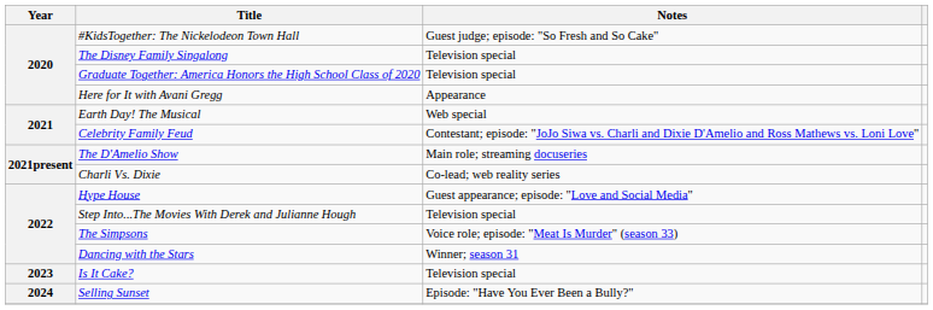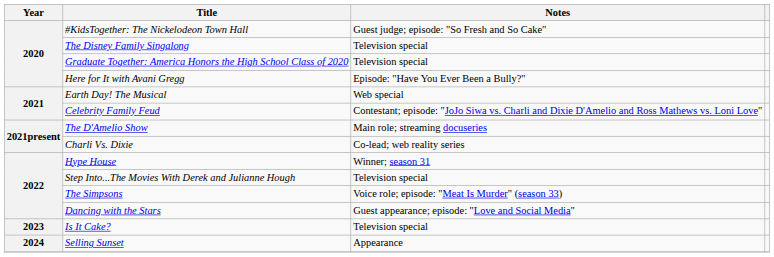 <table class="wikitable sortable plainrowheaders">
 <tr>
 <th scope="col">Year</th>
 <th scope="col">Title</th>
 <th scope="col" class="unsortable">Notes</th>
 <th scope="col" class="unsortable"></th>
 </tr>
 <tr>
 <th scope="row" rowspan="4">2020</th>
 <td><em>#KidsTogether: The Nickelodeon Town Hall</em></td>
 <td>Guest judge; episode: "So Fresh and So Cake"</td>
 <td style="text-align:center;"></td>
 </tr>
 <tr>
 <td><em><a href='#'>The Disney Family Singalong</a></em></td>
 <td>Television special</td>
 <td style="text-align:center;"></td>
 </tr>
 <tr>
 <td><em><a href='#'>Graduate Together: America Honors the High School Class of 2020</a></em></td>
 <td>Television special</td>
 <td style="text-align:center;"></td>
 </tr>
 <tr>
 <td><em>Here for It with Avani Gregg</em></td>
-<td>Appearance</td>
+<td>Episode: "Have You Ever Been a Bully?"</td>
 <td style="text-align:center;"></td>
 </tr>
 <tr>
 <th scope="row" rowspan="2">2021</th>
 <td><em>Earth Day! The Musical</em></td>
 <td>Web special</td>
 <td style="text-align:center;"></td>
 </tr>
 <tr>
 <td><em><a href='#'>Celebrity Family Feud</a></em></td>
 <td>Contestant; episode: "<a href='#'>JoJo Siwa vs. Charli and Dixie D'Amelio and Ross Mathews vs. Loni Love</a>"</td>
 <td style="text-align:center;"></td>
 </tr>
 <tr>
 <th scope="row" rowspan="2">2021present</th>
 <td><em><a href='#'>The D'Amelio Show</a></em></td>
 <td>Main role; streaming <a href='#'>docuseries</a></td>
 <td style="text-align:center;"></td>
 </tr>
 <tr>
 <td><em>Charli Vs. Dixie</em></td>
 <td>Co-lead; web reality series</td>
 <td style="text-align:center;"></td>
 </tr>
 <tr>
 <th rowspan="4" scope="row">2022</th>
 <td><em><a href='#'>Hype House</a></em></td>
-<td>Guest appearance; episode: "<a href='#'>Love and Social Media</a>"</td>
+<td>Winner; <a href='#'>season 31</a></td>
 <td style="text-align:center;"></td>
 </tr>
 <tr>
 <td><em>Step Into...The Movies With Derek and Julianne Hough</em></td>
 <td>Television special</td>
 <td style="text-align:center;"></td>
 </tr>
 <tr>
 <td><em><a href='#'>The Simpsons</a></em></td>
 <td>Voice role; episode: "<a href='#'>Meat Is Murder</a>" (<a href='#'>season 33</a>)</td>
 <td style="text-align:center;"></td>
 </tr>
 <tr>
 <td><em><a href='#'>Dancing with the Stars</a></em></td>
-<td>Winner; <a href='#'>season 31</a></td>
+<td>Guest appearance; episode: "<a href='#'>Love and Social Media</a>"</td>
 <td style="text-align:center;"></td>
 </tr>
 <tr>
 <th scope="row">2023</th>
 <td><em><a href='#'>Is It Cake?</a></em></td>
 <td>Television special</td>
 <td align="center"></td>
 </tr>
 <tr>
 <th scope="row">2024</th>
 <td><em><a href='#'>Selling Sunset</a></em></td>
-<td>Episode: "Have You Ever Been a Bully?"</td>
+<td>Appearance</td>
 <td align="center"></td>
 </tr>
 <tr>
 </tr>
 </table>
